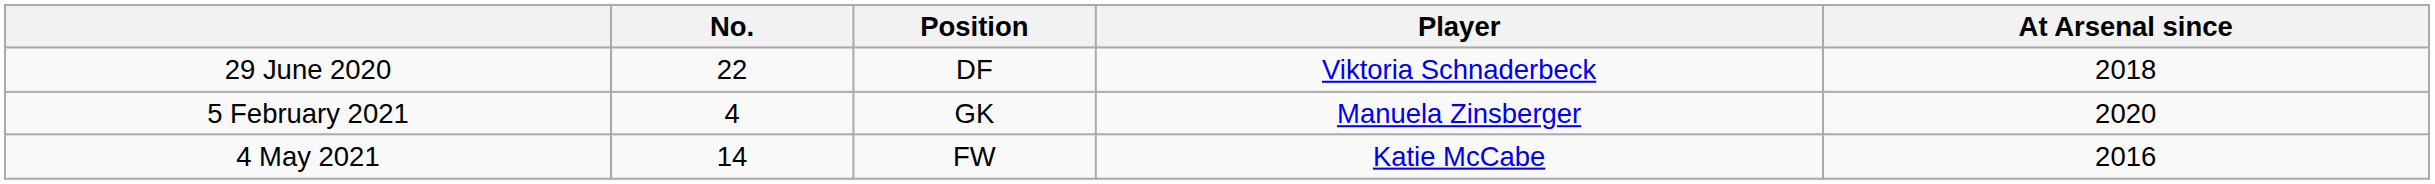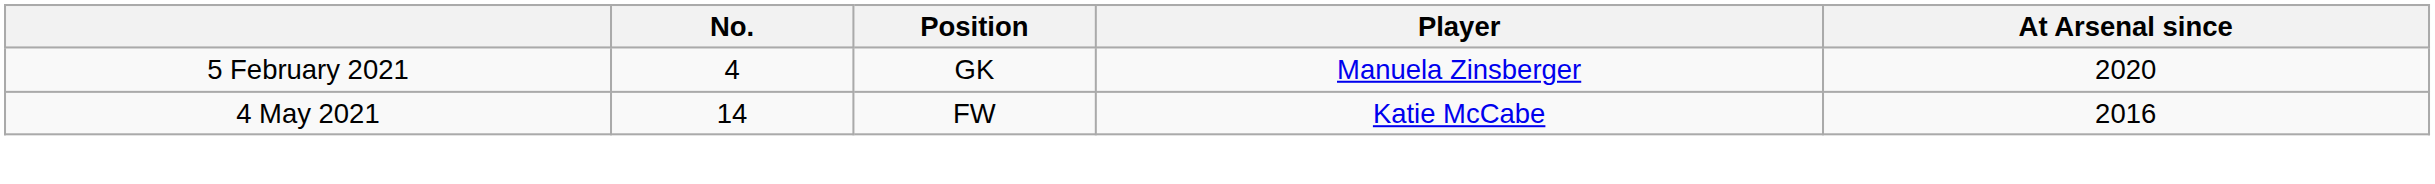 <table class="wikitable sortable" style="width:95%; text-align:center; font-size:85%; text-align:centre;">
 <tr>
 <th width="25%"></th>
 <th width="10%">No.</th>
 <th width="10%">Position</th>
 <th>Player</th>
 <th width="25%">At Arsenal since</th>
-</tr>
-<tr>
-<td>29 June 2020</td>
-<td>22</td>
-<td>DF</td>
-<td> <a href='#'>Viktoria Schnaderbeck</a></td>
-<td>2018</td>
 </tr>
 <tr>
 <td>5 February 2021</td>
 <td>4</td>
 <td>GK</td>
 <td> <a href='#'>Manuela Zinsberger</a></td>
 <td>2020</td>
 </tr>
 <tr>
 <td>4 May 2021</td>
 <td>14</td>
 <td>FW</td>
 <td> <a href='#'>Katie McCabe</a></td>
 <td>2016</td>
 </tr>
 </table>
